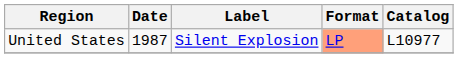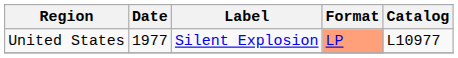 <table class="wikitable">
 <tr>
 <th>Region</th>
 <th>Date</th>
 <th>Label</th>
 <th>Format</th>
 <th>Catalog</th>
 </tr>
 <tr>
 <td>United States</td>
-<td>1987</td>
+<td>1977</td>
 <td><a href='#'>Silent Explosion</a></td>
 <td style="background: lightsalmon;"><a href='#'>LP</a></td>
 <td>L10977</td>
 </tr>
 <tr>
 </tr>
 </table>
